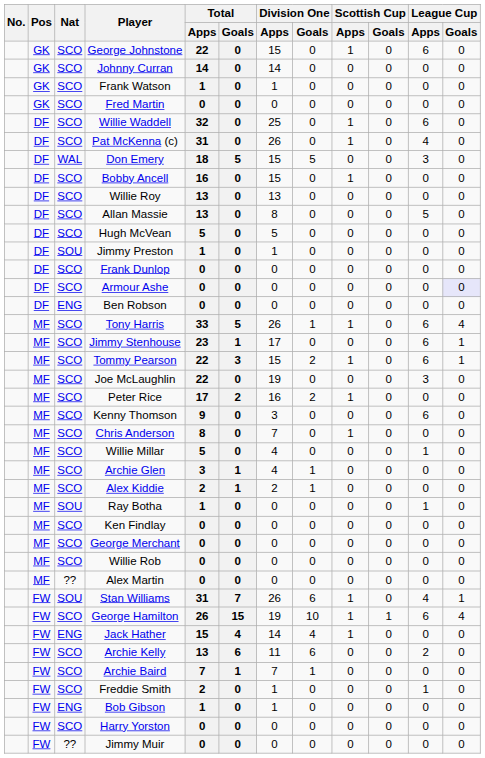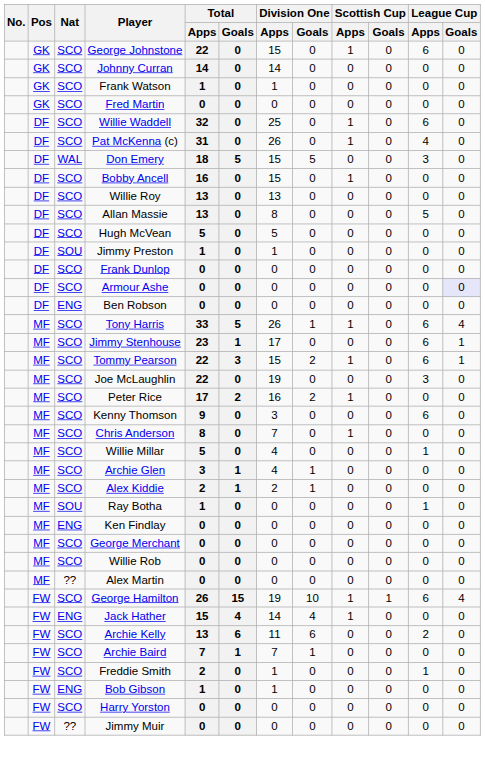 <table class="wikitable sortable" style="text-align: center;">
 <tr>
 <th rowspan="2"><abbr>No.</abbr></th>
 <th rowspan="2"><abbr>Pos</abbr></th>
 <th rowspan="2"><abbr>Nat</abbr></th>
 <th rowspan="2">Player</th>
 <th colspan="2">Total</th>
 <th colspan="2">Division One</th>
 <th colspan="2">Scottish Cup</th>
 <th colspan="2">League Cup</th>
 </tr>
 <tr>
 <th>Apps</th>
 <th>Goals</th>
 <th>Apps</th>
 <th>Goals</th>
 <th>Apps</th>
 <th>Goals</th>
 <th>Apps</th>
 <th>Goals</th>
 </tr>
 <tr>
 <td></td>
 <td><a href='#'>GK</a></td>
 <td> <a href='#'>SCO</a></td>
 <td><a href='#'>George Johnstone</a></td>
 <th>22</th>
 <th>0</th>
 <td>15</td>
 <td>0</td>
 <td>1</td>
 <td>0</td>
 <td>6</td>
 <td>0</td>
 </tr>
 <tr>
 <td></td>
 <td><a href='#'>GK</a></td>
 <td> <a href='#'>SCO</a></td>
 <td><a href='#'>Johnny Curran</a></td>
 <th>14</th>
 <th>0</th>
 <td>14</td>
 <td>0</td>
 <td>0</td>
 <td>0</td>
 <td>0</td>
 <td>0</td>
 </tr>
 <tr>
 <td></td>
 <td><a href='#'>GK</a></td>
 <td> <a href='#'>SCO</a></td>
 <td>Frank Watson</td>
 <th>1</th>
 <th>0</th>
 <td>1</td>
 <td>0</td>
 <td>0</td>
 <td>0</td>
 <td>0</td>
 <td>0</td>
 </tr>
 <tr>
 <td></td>
 <td><a href='#'>GK</a></td>
 <td> <a href='#'>SCO</a></td>
 <td><a href='#'>Fred Martin</a></td>
 <th>0</th>
 <th>0</th>
 <td>0</td>
 <td>0</td>
 <td>0</td>
 <td>0</td>
 <td>0</td>
 <td>0</td>
 </tr>
 <tr>
 <td></td>
 <td><a href='#'>DF</a></td>
 <td> <a href='#'>SCO</a></td>
 <td><a href='#'>Willie Waddell</a></td>
 <th>32</th>
 <th>0</th>
 <td>25</td>
 <td>0</td>
 <td>1</td>
 <td>0</td>
 <td>6</td>
 <td>0</td>
 </tr>
 <tr>
 <td></td>
 <td><a href='#'>DF</a></td>
 <td> <a href='#'>SCO</a></td>
 <td><a href='#'>Pat McKenna</a> (c)</td>
 <th>31</th>
 <th>0</th>
 <td>26</td>
 <td>0</td>
 <td>1</td>
 <td>0</td>
 <td>4</td>
 <td>0</td>
 </tr>
 <tr>
 <td></td>
 <td><a href='#'>DF</a></td>
 <td> <a href='#'>WAL</a></td>
 <td><a href='#'>Don Emery</a></td>
 <th>18</th>
 <th>5</th>
 <td>15</td>
 <td>5</td>
 <td>0</td>
 <td>0</td>
 <td>3</td>
 <td>0</td>
 </tr>
 <tr>
 <td></td>
 <td><a href='#'>DF</a></td>
 <td> <a href='#'>SCO</a></td>
 <td><a href='#'>Bobby Ancell</a></td>
 <th>16</th>
 <th>0</th>
 <td>15</td>
 <td>0</td>
 <td>1</td>
 <td>0</td>
 <td>0</td>
 <td>0</td>
 </tr>
 <tr>
 <td></td>
 <td><a href='#'>DF</a></td>
 <td> <a href='#'>SCO</a></td>
 <td>Willie Roy</td>
 <th>13</th>
 <th>0</th>
 <td>13</td>
 <td>0</td>
 <td>0</td>
 <td>0</td>
 <td>0</td>
 <td>0</td>
 </tr>
 <tr>
 <td></td>
 <td><a href='#'>DF</a></td>
 <td> <a href='#'>SCO</a></td>
 <td>Allan Massie</td>
 <th>13</th>
 <th>0</th>
 <td>8</td>
 <td>0</td>
 <td>0</td>
 <td>0</td>
 <td>5</td>
 <td>0</td>
 </tr>
 <tr>
 <td></td>
 <td><a href='#'>DF</a></td>
 <td> <a href='#'>SCO</a></td>
 <td>Hugh McVean</td>
 <th>5</th>
 <th>0</th>
 <td>5</td>
 <td>0</td>
 <td>0</td>
 <td>0</td>
 <td>0</td>
 <td>0</td>
 </tr>
 <tr>
 <td></td>
 <td><a href='#'>DF</a></td>
 <td> <a href='#'>SOU</a></td>
 <td>Jimmy Preston</td>
 <th>1</th>
 <th>0</th>
 <td>1</td>
 <td>0</td>
 <td>0</td>
 <td>0</td>
 <td>0</td>
 <td>0</td>
 </tr>
 <tr>
 <td></td>
 <td><a href='#'>DF</a></td>
 <td> <a href='#'>SCO</a></td>
 <td><a href='#'>Frank Dunlop</a></td>
 <th>0</th>
 <th>0</th>
 <td>0</td>
 <td>0</td>
 <td>0</td>
 <td>0</td>
 <td>0</td>
 <td>0</td>
 </tr>
 <tr>
 <td></td>
 <td><a href='#'>DF</a></td>
 <td> <a href='#'>SCO</a></td>
 <td><a href='#'>Armour Ashe</a></td>
 <th>0</th>
 <th>0</th>
 <td>0</td>
 <td>0</td>
 <td>0</td>
 <td>0</td>
 <td>0</td>
 <td style="background: lavender;">0</td>
 </tr>
 <tr>
 <td></td>
 <td><a href='#'>DF</a></td>
 <td> <a href='#'>ENG</a></td>
 <td>Ben Robson</td>
 <th>0</th>
 <th>0</th>
 <td>0</td>
 <td>0</td>
 <td>0</td>
 <td>0</td>
 <td>0</td>
 <td>0</td>
 </tr>
 <tr>
 <td></td>
 <td><a href='#'>MF</a></td>
 <td> <a href='#'>SCO</a></td>
 <td><a href='#'>Tony Harris</a></td>
 <th>33</th>
 <th>5</th>
 <td>26</td>
 <td>1</td>
 <td>1</td>
 <td>0</td>
 <td>6</td>
 <td>4</td>
 </tr>
 <tr>
 <td></td>
 <td><a href='#'>MF</a></td>
 <td> <a href='#'>SCO</a></td>
 <td><a href='#'>Jimmy Stenhouse</a></td>
 <th>23</th>
 <th>1</th>
 <td>17</td>
 <td>0</td>
 <td>0</td>
 <td>0</td>
 <td>6</td>
 <td>1</td>
 </tr>
 <tr>
 <td></td>
 <td><a href='#'>MF</a></td>
 <td> <a href='#'>SCO</a></td>
 <td><a href='#'>Tommy Pearson</a></td>
 <th>22</th>
 <th>3</th>
 <td>15</td>
 <td>2</td>
 <td>1</td>
 <td>0</td>
 <td>6</td>
 <td>1</td>
 </tr>
 <tr>
 <td></td>
 <td><a href='#'>MF</a></td>
 <td> <a href='#'>SCO</a></td>
 <td>Joe McLaughlin</td>
 <th>22</th>
 <th>0</th>
 <td>19</td>
 <td>0</td>
 <td>0</td>
 <td>0</td>
 <td>3</td>
 <td>0</td>
 </tr>
 <tr>
 <td></td>
 <td><a href='#'>MF</a></td>
 <td> <a href='#'>SCO</a></td>
 <td>Peter Rice</td>
 <th>17</th>
 <th>2</th>
 <td>16</td>
 <td>2</td>
 <td>1</td>
 <td>0</td>
 <td>0</td>
 <td>0</td>
 </tr>
 <tr>
 <td></td>
 <td><a href='#'>MF</a></td>
 <td> <a href='#'>SCO</a></td>
 <td>Kenny Thomson</td>
 <th>9</th>
 <th>0</th>
 <td>3</td>
 <td>0</td>
 <td>0</td>
 <td>0</td>
 <td>6</td>
 <td>0</td>
 </tr>
 <tr>
 <td></td>
 <td><a href='#'>MF</a></td>
 <td> <a href='#'>SCO</a></td>
 <td><a href='#'>Chris Anderson</a></td>
 <th>8</th>
 <th>0</th>
 <td>7</td>
 <td>0</td>
 <td>1</td>
 <td>0</td>
 <td>0</td>
 <td>0</td>
 </tr>
 <tr>
 <td></td>
 <td><a href='#'>MF</a></td>
 <td> <a href='#'>SCO</a></td>
 <td>Willie Millar</td>
 <th>5</th>
 <th>0</th>
 <td>4</td>
 <td>0</td>
 <td>0</td>
 <td>0</td>
 <td>1</td>
 <td>0</td>
 </tr>
 <tr>
 <td></td>
 <td><a href='#'>MF</a></td>
 <td> <a href='#'>SCO</a></td>
 <td><a href='#'>Archie Glen</a></td>
 <th>3</th>
 <th>1</th>
 <td>4</td>
 <td>1</td>
 <td>0</td>
 <td>0</td>
 <td>0</td>
 <td>0</td>
 </tr>
 <tr>
 <td></td>
 <td><a href='#'>MF</a></td>
 <td> <a href='#'>SCO</a></td>
 <td><a href='#'>Alex Kiddie</a></td>
 <th>2</th>
 <th>1</th>
 <td>2</td>
 <td>1</td>
 <td>0</td>
 <td>0</td>
 <td>0</td>
 <td>0</td>
 </tr>
 <tr>
 <td></td>
 <td><a href='#'>MF</a></td>
 <td> <a href='#'>SOU</a></td>
 <td>Ray Botha</td>
 <th>1</th>
 <th>0</th>
 <td>0</td>
 <td>0</td>
 <td>0</td>
 <td>0</td>
 <td>1</td>
 <td>0</td>
 </tr>
 <tr>
 <td></td>
 <td><a href='#'>MF</a></td>
-<td> <a href='#'>SCO</a></td>
+<td> <a href='#'>ENG</a></td>
 <td>Ken Findlay</td>
 <th>0</th>
 <th>0</th>
 <td>0</td>
 <td>0</td>
 <td>0</td>
 <td>0</td>
 <td>0</td>
 <td>0</td>
 </tr>
 <tr>
 <td></td>
 <td><a href='#'>MF</a></td>
 <td> <a href='#'>SCO</a></td>
 <td><a href='#'>George Merchant</a></td>
 <th>0</th>
 <th>0</th>
 <td>0</td>
 <td>0</td>
 <td>0</td>
 <td>0</td>
 <td>0</td>
 <td>0</td>
 </tr>
 <tr>
 <td></td>
 <td><a href='#'>MF</a></td>
 <td> <a href='#'>SCO</a></td>
 <td>Willie Rob</td>
 <th>0</th>
 <th>0</th>
 <td>0</td>
 <td>0</td>
 <td>0</td>
 <td>0</td>
 <td>0</td>
 <td>0</td>
 </tr>
 <tr>
 <td></td>
 <td><a href='#'>MF</a></td>
 <td>??</td>
 <td>Alex Martin</td>
 <th>0</th>
 <th>0</th>
 <td>0</td>
 <td>0</td>
 <td>0</td>
 <td>0</td>
 <td>0</td>
 <td>0</td>
-</tr>
-<tr>
-<td></td>
-<td><a href='#'>FW</a></td>
-<td> <a href='#'>SOU</a></td>
-<td><a href='#'>Stan Williams</a></td>
-<th>31</th>
-<th>7</th>
-<td>26</td>
-<td>6</td>
-<td>1</td>
-<td>0</td>
-<td>4</td>
-<td>1</td>
 </tr>
 <tr>
 <td></td>
 <td><a href='#'>FW</a></td>
 <td> <a href='#'>SCO</a></td>
 <td><a href='#'>George Hamilton</a></td>
 <th>26</th>
 <th>15</th>
 <td>19</td>
 <td>10</td>
 <td>1</td>
 <td>1</td>
 <td>6</td>
 <td>4</td>
 </tr>
 <tr>
 <td></td>
 <td><a href='#'>FW</a></td>
 <td> <a href='#'>ENG</a></td>
 <td><a href='#'>Jack Hather</a></td>
 <th>15</th>
 <th>4</th>
 <td>14</td>
 <td>4</td>
 <td>1</td>
 <td>0</td>
 <td>0</td>
 <td>0</td>
 </tr>
 <tr>
 <td></td>
 <td><a href='#'>FW</a></td>
 <td> <a href='#'>SCO</a></td>
 <td><a href='#'>Archie Kelly</a></td>
 <th>13</th>
 <th>6</th>
 <td>11</td>
 <td>6</td>
 <td>0</td>
 <td>0</td>
 <td>2</td>
 <td>0</td>
 </tr>
 <tr>
 <td></td>
 <td><a href='#'>FW</a></td>
 <td> <a href='#'>SCO</a></td>
 <td><a href='#'>Archie Baird</a></td>
 <th>7</th>
 <th>1</th>
 <td>7</td>
 <td>1</td>
 <td>0</td>
 <td>0</td>
 <td>0</td>
 <td>0</td>
 </tr>
 <tr>
 <td></td>
 <td><a href='#'>FW</a></td>
 <td> <a href='#'>SCO</a></td>
 <td>Freddie Smith</td>
 <th>2</th>
 <th>0</th>
 <td>1</td>
 <td>0</td>
 <td>0</td>
 <td>0</td>
 <td>1</td>
 <td>0</td>
 </tr>
 <tr>
 <td></td>
 <td><a href='#'>FW</a></td>
 <td> <a href='#'>ENG</a></td>
 <td><a href='#'>Bob Gibson</a></td>
 <th>1</th>
 <th>0</th>
 <td>1</td>
 <td>0</td>
 <td>0</td>
 <td>0</td>
 <td>0</td>
 <td>0</td>
 </tr>
 <tr>
 <td></td>
 <td><a href='#'>FW</a></td>
 <td> <a href='#'>SCO</a></td>
 <td><a href='#'>Harry Yorston</a></td>
 <th>0</th>
 <th>0</th>
 <td>0</td>
 <td>0</td>
 <td>0</td>
 <td>0</td>
 <td>0</td>
 <td>0</td>
 </tr>
 <tr>
 <td></td>
 <td><a href='#'>FW</a></td>
 <td>??</td>
 <td>Jimmy Muir</td>
 <th>0</th>
 <th>0</th>
 <td>0</td>
 <td>0</td>
 <td>0</td>
 <td>0</td>
 <td>0</td>
 <td>0</td>
 </tr>
 </table>
